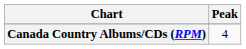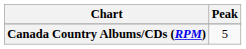 <table class="wikitable plainrowheaders">
 <tr>
 <th scope="col">Chart</th>
 <th scope="col">Peak</th>
 </tr>
 <tr>
 </tr>
 <tr>
 <th scope="row">Canada Country Albums/CDs (<em><a href='#'>RPM</a></em>)</th>
-<td align="center">4</td>
+<td align="center">5</td>
 </tr>
 </table>
